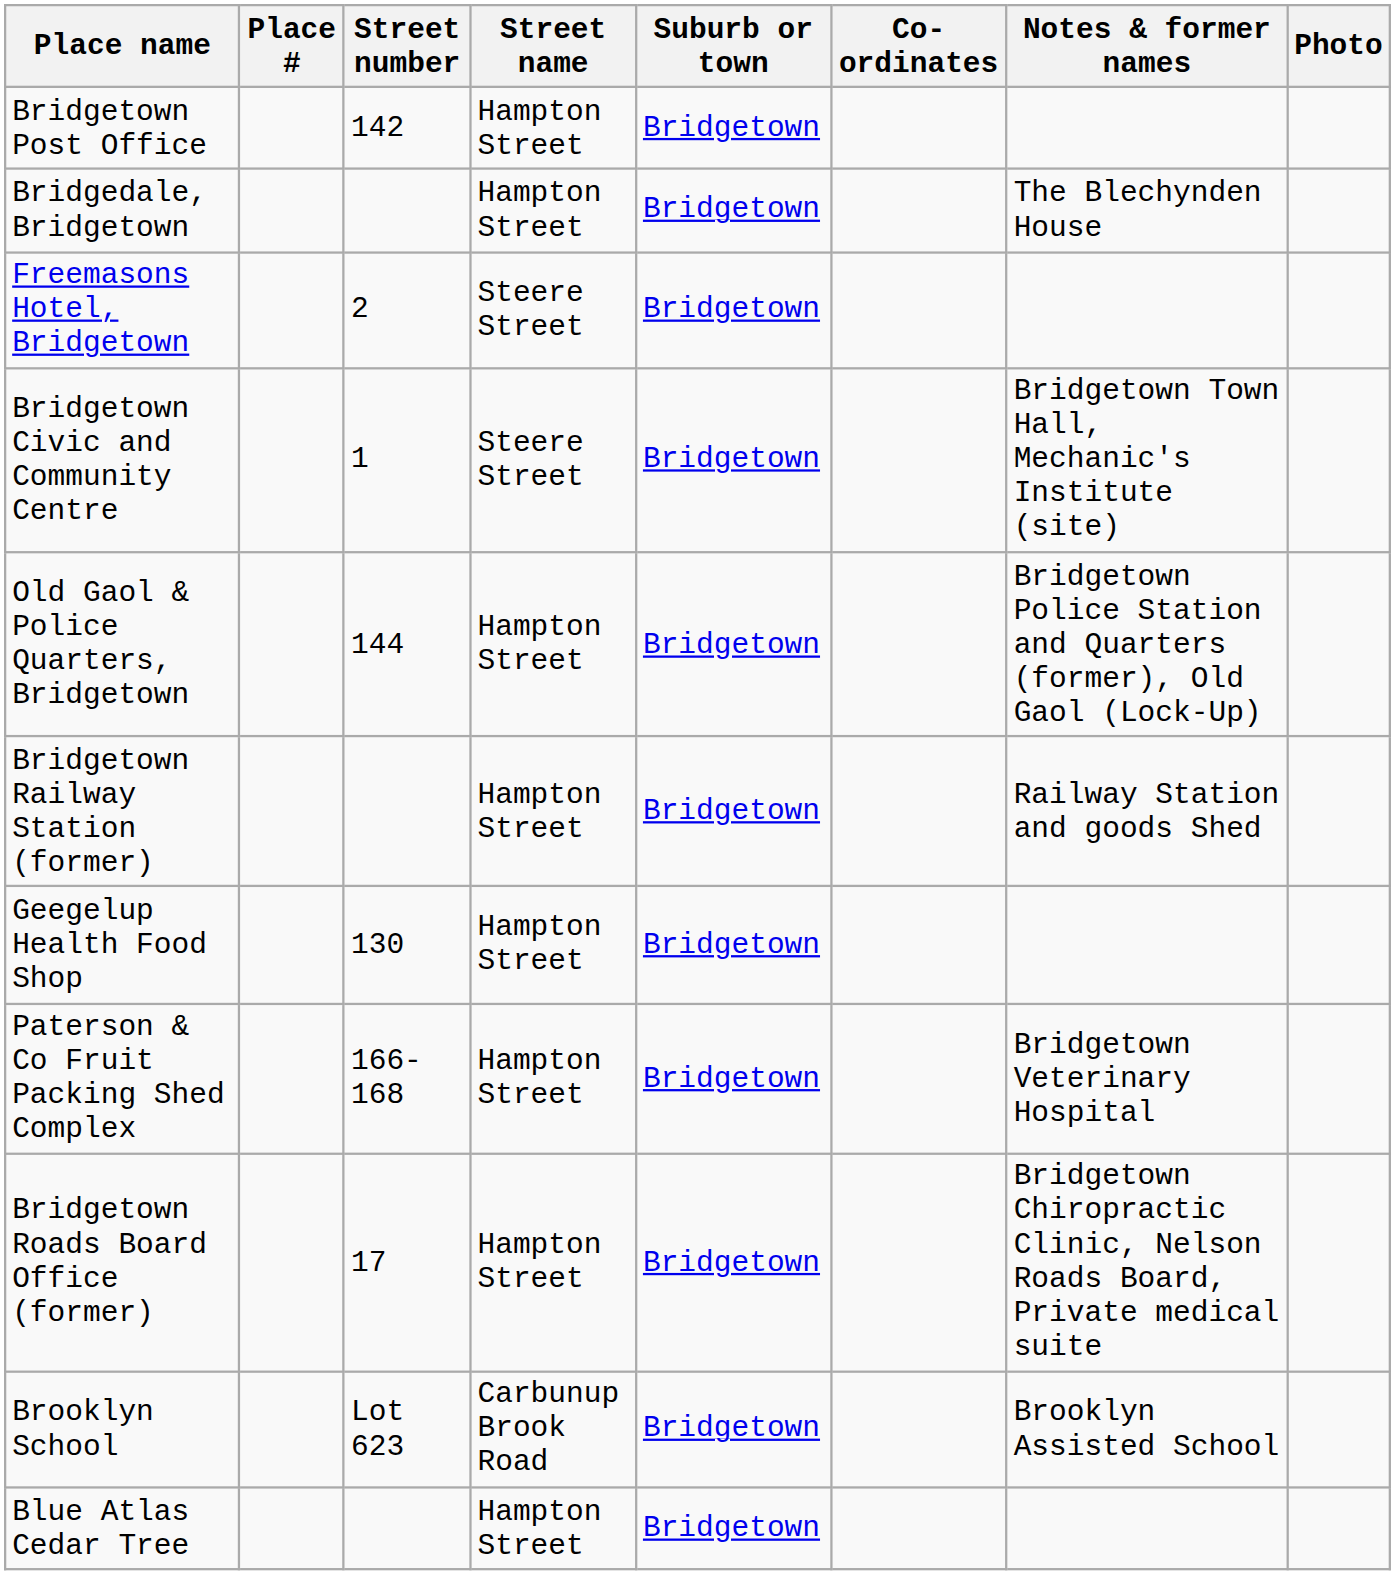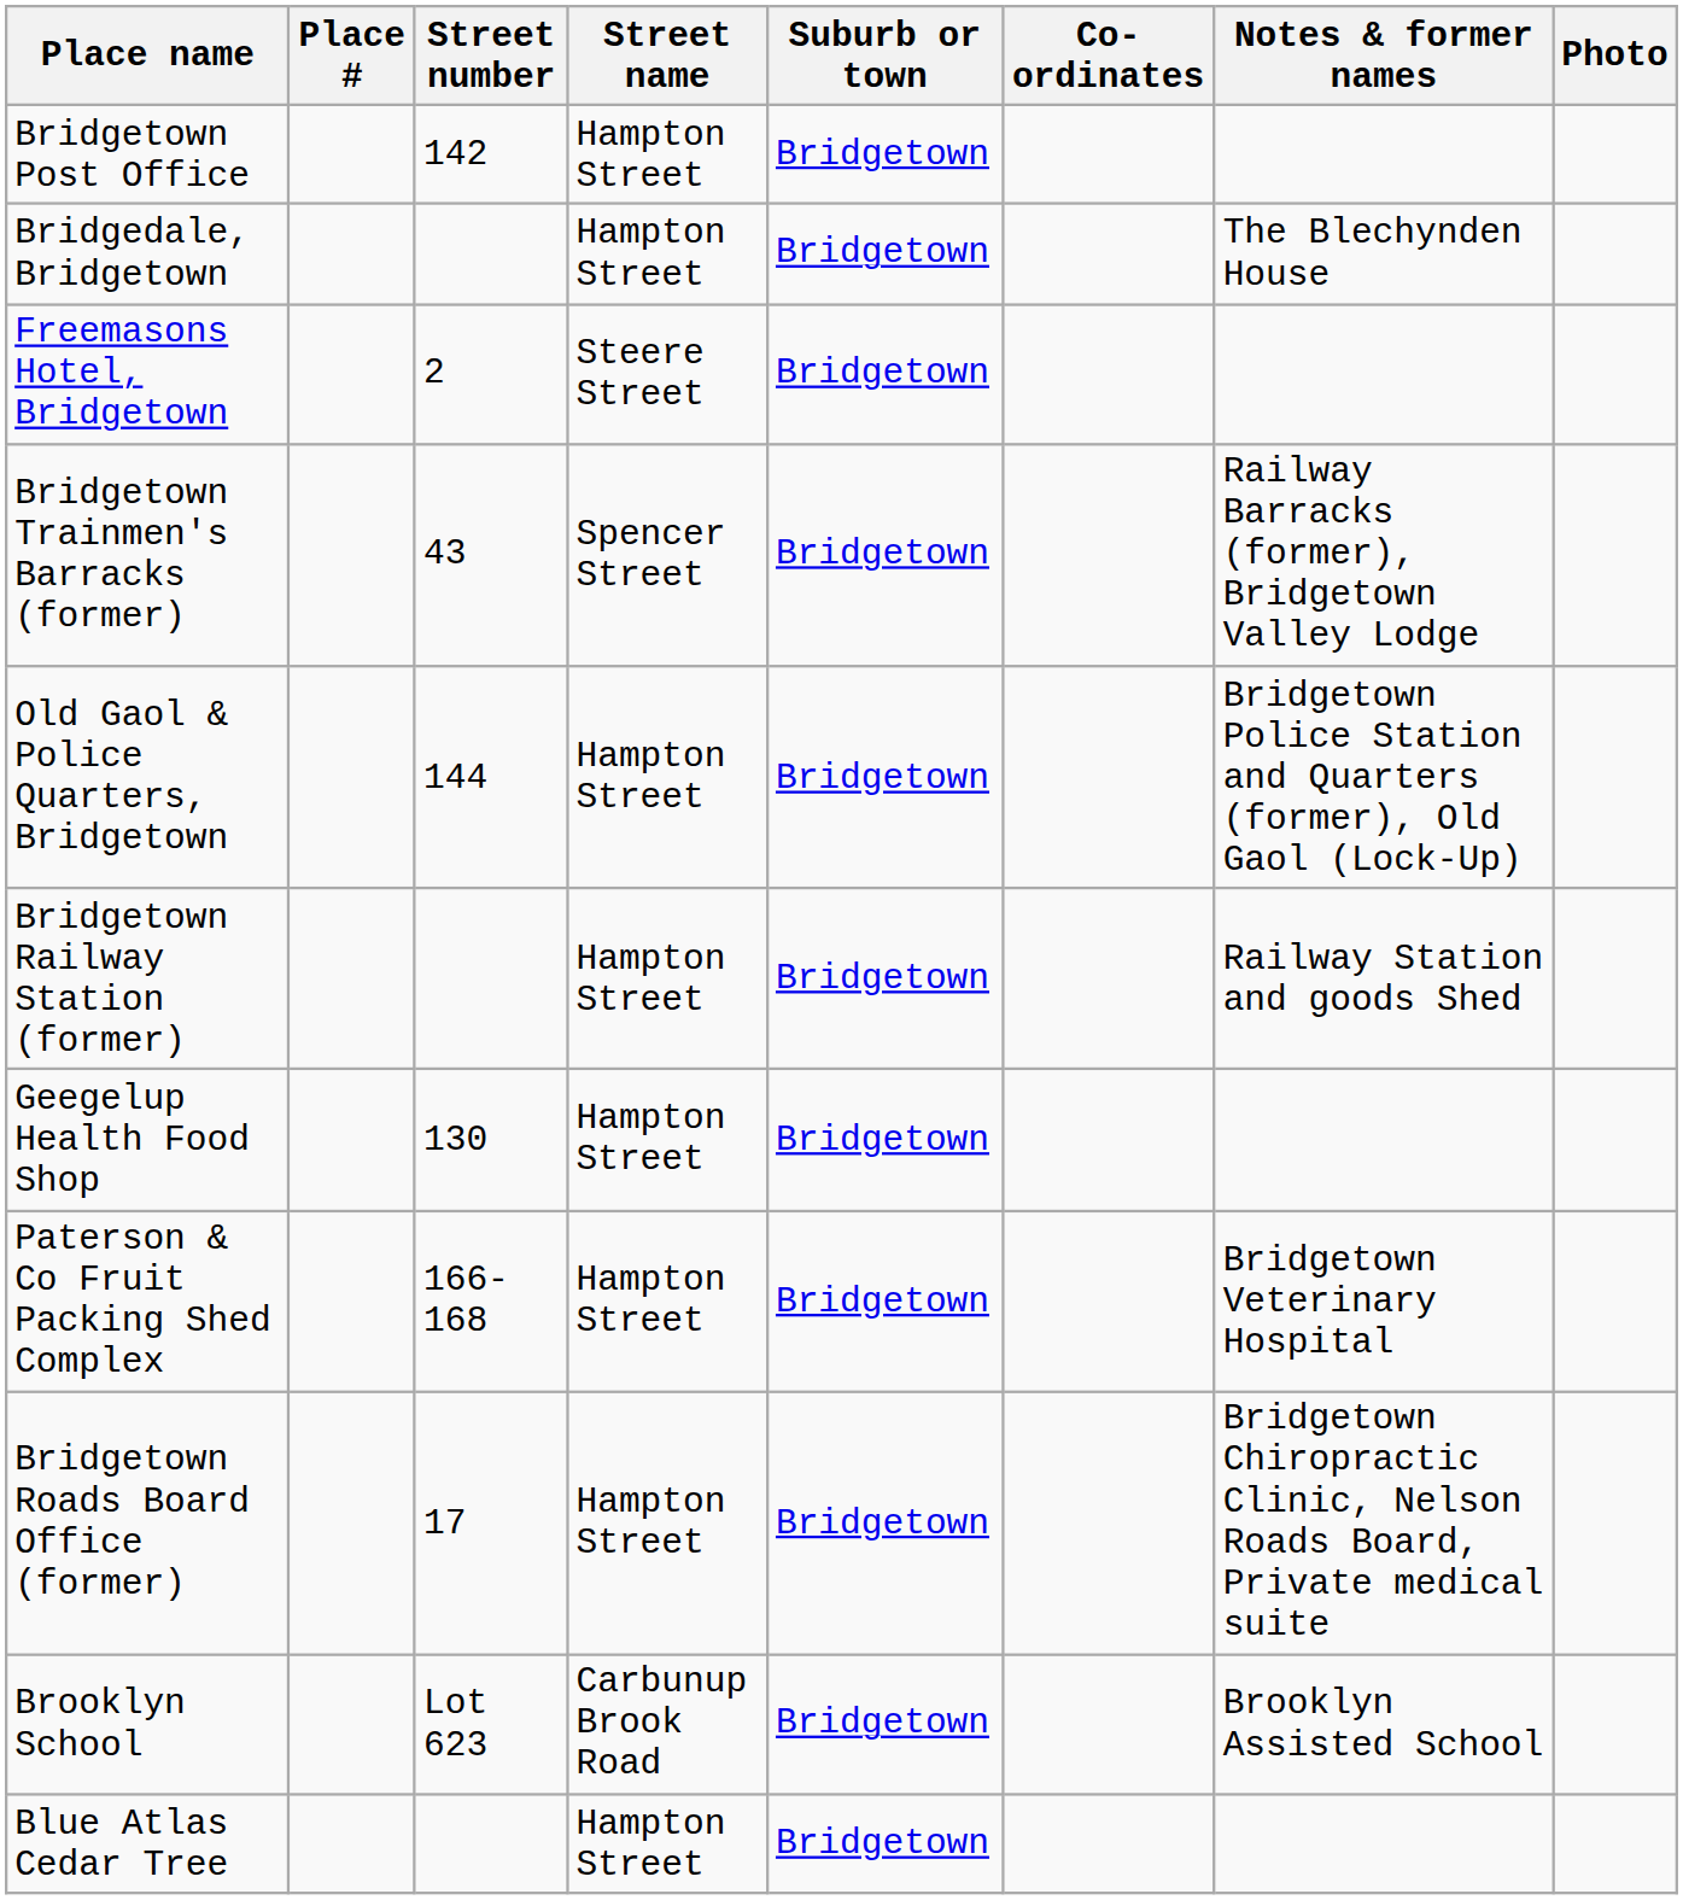 <table class="wikitable sortable">
 <tr>
 <th>Place name</th>
 <th>Place #</th>
 <th>Street number</th>
 <th>Street name</th>
 <th>Suburb or town</th>
 <th>Co-ordinates</th>
 <th class="unsortable">Notes & former names</th>
 <th class="unsortable">Photo</th>
 </tr>
 <tr>
 <td>Bridgetown Post Office</td>
 <td></td>
 <td>142</td>
 <td>Hampton Street</td>
 <td><a href='#'>Bridgetown</a></td>
 <td></td>
 <td></td>
 <td></td>
 </tr>
 <tr>
 <td>Bridgedale, Bridgetown</td>
 <td></td>
 <td></td>
 <td>Hampton Street</td>
 <td><a href='#'>Bridgetown</a></td>
 <td></td>
 <td>The Blechynden House</td>
 <td></td>
 </tr>
 <tr>
 <td><a href='#'>Freemasons Hotel, Bridgetown</a></td>
 <td></td>
 <td>2</td>
 <td>Steere Street</td>
 <td><a href='#'>Bridgetown</a></td>
 <td></td>
 <td></td>
 <td></td>
 </tr>
 <tr>
-<td>Bridgetown Civic and Community Centre</td>
+<td>Bridgetown Trainmen's Barracks (former)</td>
 <td></td>
-<td>1</td>
-<td>Steere Street</td>
+<td>43</td>
+<td>Spencer Street</td>
 <td><a href='#'>Bridgetown</a></td>
 <td></td>
-<td>Bridgetown Town Hall, Mechanic's Institute (site)</td>
+<td>Railway Barracks (former), Bridgetown Valley Lodge</td>
 <td></td>
 </tr>
 <tr>
 <td>Old Gaol & Police Quarters, Bridgetown</td>
 <td></td>
 <td>144</td>
 <td>Hampton Street</td>
 <td><a href='#'>Bridgetown</a></td>
 <td></td>
 <td>Bridgetown Police Station and Quarters (former), Old Gaol (Lock-Up)</td>
 <td></td>
 </tr>
 <tr>
 <td>Bridgetown Railway Station (former)</td>
 <td></td>
 <td></td>
 <td>Hampton Street</td>
 <td><a href='#'>Bridgetown</a></td>
 <td></td>
 <td>Railway Station and goods Shed</td>
 <td></td>
 </tr>
 <tr>
 <td>Geegelup Health Food Shop</td>
 <td></td>
 <td>130</td>
 <td>Hampton Street</td>
 <td><a href='#'>Bridgetown</a></td>
 <td></td>
 <td></td>
 <td></td>
 </tr>
 <tr>
 <td>Paterson & Co Fruit Packing Shed Complex</td>
 <td></td>
 <td>166-168</td>
 <td>Hampton Street</td>
 <td><a href='#'>Bridgetown</a></td>
 <td></td>
 <td>Bridgetown Veterinary Hospital</td>
 <td></td>
 </tr>
 <tr>
 <td>Bridgetown Roads Board Office (former)</td>
 <td></td>
 <td>17</td>
 <td>Hampton Street</td>
 <td><a href='#'>Bridgetown</a></td>
 <td></td>
 <td>Bridgetown Chiropractic Clinic, Nelson Roads Board, Private medical suite</td>
 <td></td>
 </tr>
 <tr>
 <td>Brooklyn School</td>
 <td></td>
 <td>Lot 623</td>
 <td>Carbunup Brook Road</td>
 <td><a href='#'>Bridgetown</a></td>
 <td></td>
 <td>Brooklyn Assisted School</td>
 <td></td>
 </tr>
 <tr>
 <td>Blue Atlas Cedar Tree</td>
 <td></td>
 <td></td>
 <td>Hampton Street</td>
 <td><a href='#'>Bridgetown</a></td>
 <td></td>
 <td></td>
 <td></td>
 </tr>
 </table>
